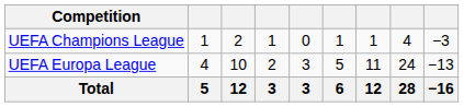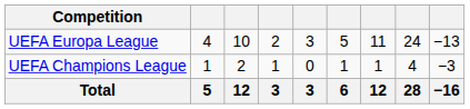 <table class="wikitable" style="text-align:center">
 <tr>
 <th>Competition</th>
 <th style="width:28px"></th>
 <th style="width:28px"></th>
 <th style="width:28px"></th>
 <th style="width:28px"></th>
 <th style="width:28px"></th>
 <th style="width:28px"></th>
 <th style="width:28px"></th>
 <th style="width:28px"></th>
 </tr>
 <tr>
+<td align=left><a href='#'>UEFA Europa League</a></td>
+<td>4</td>
+<td>10</td>
+<td>2</td>
+<td>3</td>
+<td>5</td>
+<td>11</td>
+<td>24</td>
+<td>−13</td>
+</tr>
+<tr>
 <td align=left><a href='#'>UEFA Champions League</a></td>
 <td>1</td>
 <td>2</td>
 <td>1</td>
 <td>0</td>
 <td>1</td>
 <td>1</td>
 <td>4</td>
 <td>−3</td>
-</tr>
-<tr>
-<td align=left><a href='#'>UEFA Europa League</a></td>
-<td>4</td>
-<td>10</td>
-<td>2</td>
-<td>3</td>
-<td>5</td>
-<td>11</td>
-<td>24</td>
-<td>−13</td>
 </tr>
 <tr>
 <th>Total</th>
 <th>5</th>
 <th>12</th>
 <th>3</th>
 <th>3</th>
 <th>6</th>
 <th>12</th>
 <th>28</th>
 <th>−16</th>
 </tr>
 </table>
